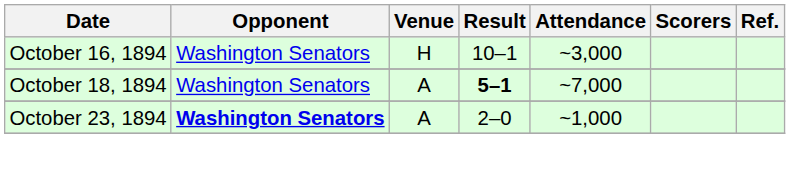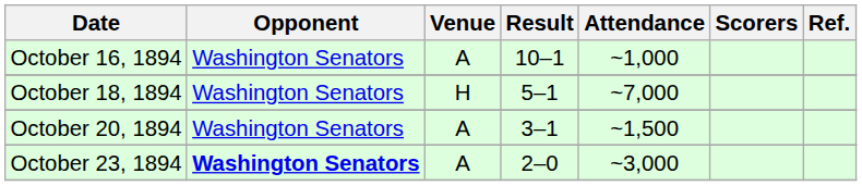 <table class="wikitable" style="font-size:95%; text-align:center">
 <tr>
 <th>Date</th>
 <th>Opponent</th>
 <th>Venue</th>
 <th>Result</th>
 <th>Attendance</th>
 <th>Scorers</th>
 <th>Ref.</th>
 </tr>
 <tr bgcolor="#ddffdd">
 <td align=left>October 16, 1894</td>
 <td align=left><a href='#'>Washington Senators</a></td>
-<td>H</td>
+<td>A</td>
 <td>10–1</td>
-<td>~3,000</td>
+<td>~1,000</td>
 <td></td>
 <td></td>
 </tr>
 <tr>
 </tr>
 <tr bgcolor="#ddffdd">
 <td align=left>October 18, 1894</td>
 <td align=left><a href='#'>Washington Senators</a></td>
-<td>A</td>
-<td><strong>5–1</strong></td>
+<td>H</td>
+<td>5–1</td>
 <td>~7,000</td>
 <td></td>
 <td></td>
 </tr>
 <tr>
+</tr>
+<tr bgcolor="#ddffdd">
+<td align=left>October 20, 1894</td>
+<td align=left><a href='#'>Washington Senators</a></td>
+<td>A</td>
+<td>3–1</td>
+<td>~1,500</td>
+<td></td>
+<td></td>
 </tr>
 <tr>
 </tr>
 <tr bgcolor="#ddffdd">
 <td align=left>October 23, 1894</td>
 <td align=left><strong><a href='#'>Washington Senators</a></strong></td>
 <td>A</td>
 <td>2–0</td>
-<td>~1,000</td>
+<td>~3,000</td>
 <td></td>
 <td></td>
 </tr>
 <tr>
 </tr>
 </table>
